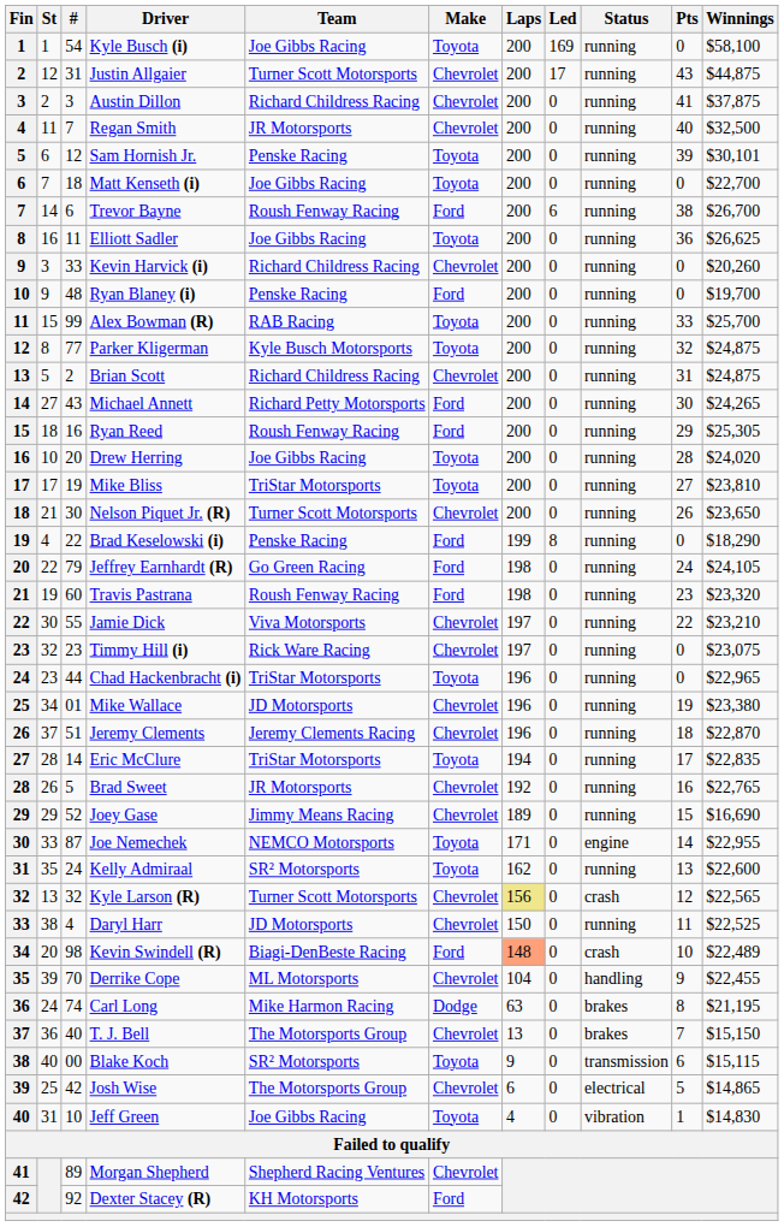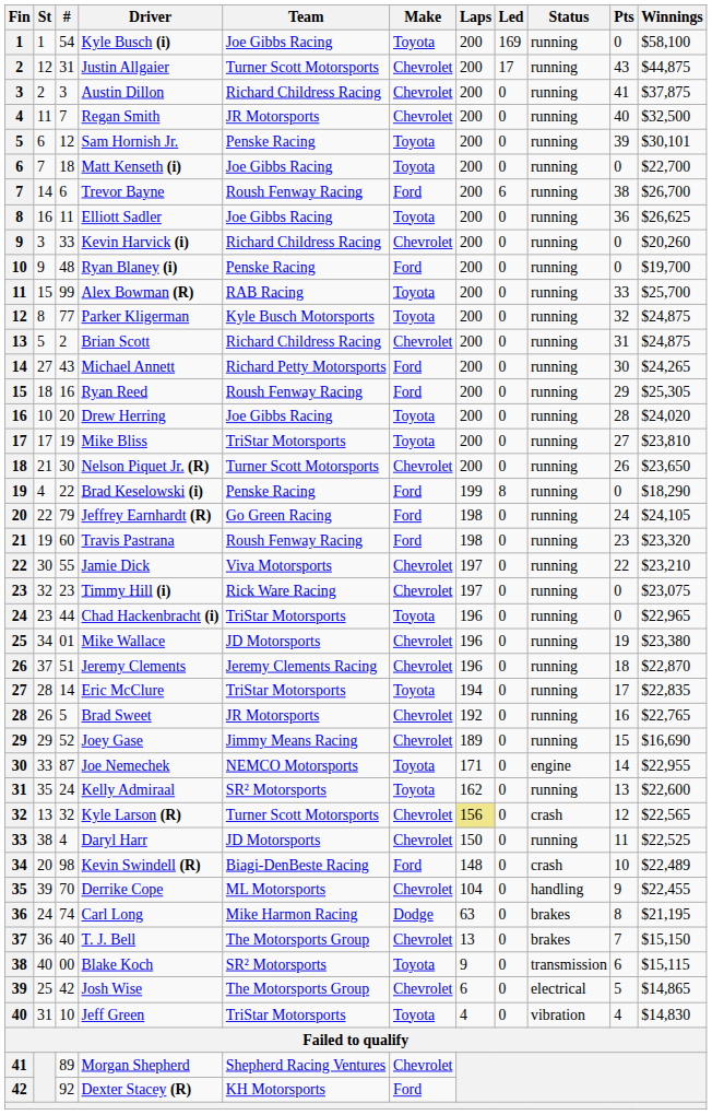 <table class="wikitable" style="font-size:95%">
 <tr>
 <th>Fin</th>
 <th>St</th>
 <th>#</th>
 <th>Driver</th>
 <th>Team</th>
 <th>Make</th>
 <th>Laps</th>
 <th>Led</th>
 <th>Status</th>
 <th>Pts</th>
 <th>Winnings</th>
 </tr>
 <tr>
 <th>1</th>
 <td>1</td>
 <td>54</td>
 <td><a href='#'>Kyle Busch</a> <strong>(i)</strong></td>
 <td><a href='#'>Joe Gibbs Racing</a></td>
 <td><a href='#'>Toyota</a></td>
 <td>200</td>
 <td>169</td>
 <td>running</td>
 <td>0</td>
 <td>$58,100</td>
 </tr>
 <tr>
 <th>2</th>
 <td>12</td>
 <td>31</td>
 <td><a href='#'>Justin Allgaier</a></td>
 <td><a href='#'>Turner Scott Motorsports</a></td>
 <td><a href='#'>Chevrolet</a></td>
 <td>200</td>
 <td>17</td>
 <td>running</td>
 <td>43</td>
 <td>$44,875</td>
 </tr>
 <tr>
 <th>3</th>
 <td>2</td>
 <td>3</td>
 <td><a href='#'>Austin Dillon</a></td>
 <td><a href='#'>Richard Childress Racing</a></td>
 <td><a href='#'>Chevrolet</a></td>
 <td>200</td>
 <td>0</td>
 <td>running</td>
 <td>41</td>
 <td>$37,875</td>
 </tr>
 <tr>
 <th>4</th>
 <td>11</td>
 <td>7</td>
 <td><a href='#'>Regan Smith</a></td>
 <td><a href='#'>JR Motorsports</a></td>
 <td><a href='#'>Chevrolet</a></td>
 <td>200</td>
 <td>0</td>
 <td>running</td>
 <td>40</td>
 <td>$32,500</td>
 </tr>
 <tr>
 <th>5</th>
 <td>6</td>
 <td>12</td>
 <td><a href='#'>Sam Hornish Jr.</a></td>
 <td><a href='#'>Penske Racing</a></td>
 <td><a href='#'>Toyota</a></td>
 <td>200</td>
 <td>0</td>
 <td>running</td>
 <td>39</td>
 <td>$30,101</td>
 </tr>
 <tr>
 <th>6</th>
 <td>7</td>
 <td>18</td>
 <td><a href='#'>Matt Kenseth</a> <strong>(i)</strong></td>
 <td><a href='#'>Joe Gibbs Racing</a></td>
 <td><a href='#'>Toyota</a></td>
 <td>200</td>
 <td>0</td>
 <td>running</td>
 <td>0</td>
 <td>$22,700</td>
 </tr>
 <tr>
 <th>7</th>
 <td>14</td>
 <td>6</td>
 <td><a href='#'>Trevor Bayne</a></td>
 <td><a href='#'>Roush Fenway Racing</a></td>
 <td><a href='#'>Ford</a></td>
 <td>200</td>
 <td>6</td>
 <td>running</td>
 <td>38</td>
 <td>$26,700</td>
 </tr>
 <tr>
 <th>8</th>
 <td>16</td>
 <td>11</td>
 <td><a href='#'>Elliott Sadler</a></td>
 <td><a href='#'>Joe Gibbs Racing</a></td>
 <td><a href='#'>Toyota</a></td>
 <td>200</td>
 <td>0</td>
 <td>running</td>
 <td>36</td>
 <td>$26,625</td>
 </tr>
 <tr>
 <th>9</th>
 <td>3</td>
 <td>33</td>
 <td><a href='#'>Kevin Harvick</a> <strong>(i)</strong></td>
 <td><a href='#'>Richard Childress Racing</a></td>
 <td><a href='#'>Chevrolet</a></td>
 <td>200</td>
 <td>0</td>
 <td>running</td>
 <td>0</td>
 <td>$20,260</td>
 </tr>
 <tr>
 <th>10</th>
 <td>9</td>
 <td>48</td>
 <td><a href='#'>Ryan Blaney</a> <strong>(i)</strong></td>
 <td><a href='#'>Penske Racing</a></td>
 <td><a href='#'>Ford</a></td>
 <td>200</td>
 <td>0</td>
 <td>running</td>
 <td>0</td>
 <td>$19,700</td>
 </tr>
 <tr>
 <th>11</th>
 <td>15</td>
 <td>99</td>
 <td><a href='#'>Alex Bowman</a> <strong>(R)</strong></td>
 <td><a href='#'>RAB Racing</a></td>
 <td><a href='#'>Toyota</a></td>
 <td>200</td>
 <td>0</td>
 <td>running</td>
 <td>33</td>
 <td>$25,700</td>
 </tr>
 <tr>
 <th>12</th>
 <td>8</td>
 <td>77</td>
 <td><a href='#'>Parker Kligerman</a></td>
 <td><a href='#'>Kyle Busch Motorsports</a></td>
 <td><a href='#'>Toyota</a></td>
 <td>200</td>
 <td>0</td>
 <td>running</td>
 <td>32</td>
 <td>$24,875</td>
 </tr>
 <tr>
 <th>13</th>
 <td>5</td>
 <td>2</td>
 <td><a href='#'>Brian Scott</a></td>
 <td><a href='#'>Richard Childress Racing</a></td>
 <td><a href='#'>Chevrolet</a></td>
 <td>200</td>
 <td>0</td>
 <td>running</td>
 <td>31</td>
 <td>$24,875</td>
 </tr>
 <tr>
 <th>14</th>
 <td>27</td>
 <td>43</td>
 <td><a href='#'>Michael Annett</a></td>
 <td><a href='#'>Richard Petty Motorsports</a></td>
 <td><a href='#'>Ford</a></td>
 <td>200</td>
 <td>0</td>
 <td>running</td>
 <td>30</td>
 <td>$24,265</td>
 </tr>
 <tr>
 <th>15</th>
 <td>18</td>
 <td>16</td>
 <td><a href='#'>Ryan Reed</a></td>
 <td><a href='#'>Roush Fenway Racing</a></td>
 <td><a href='#'>Ford</a></td>
 <td>200</td>
 <td>0</td>
 <td>running</td>
 <td>29</td>
 <td>$25,305</td>
 </tr>
 <tr>
 <th>16</th>
 <td>10</td>
 <td>20</td>
 <td><a href='#'>Drew Herring</a></td>
 <td><a href='#'>Joe Gibbs Racing</a></td>
 <td><a href='#'>Toyota</a></td>
 <td>200</td>
 <td>0</td>
 <td>running</td>
 <td>28</td>
 <td>$24,020</td>
 </tr>
 <tr>
 <th>17</th>
 <td>17</td>
 <td>19</td>
 <td><a href='#'>Mike Bliss</a></td>
 <td><a href='#'>TriStar Motorsports</a></td>
 <td><a href='#'>Toyota</a></td>
 <td>200</td>
 <td>0</td>
 <td>running</td>
 <td>27</td>
 <td>$23,810</td>
 </tr>
 <tr>
 <th>18</th>
 <td>21</td>
 <td>30</td>
 <td><a href='#'>Nelson Piquet Jr.</a> <strong>(R)</strong></td>
 <td><a href='#'>Turner Scott Motorsports</a></td>
 <td><a href='#'>Chevrolet</a></td>
 <td>200</td>
 <td>0</td>
 <td>running</td>
 <td>26</td>
 <td>$23,650</td>
 </tr>
 <tr>
 <th>19</th>
 <td>4</td>
 <td>22</td>
 <td><a href='#'>Brad Keselowski</a> <strong>(i)</strong></td>
 <td><a href='#'>Penske Racing</a></td>
 <td><a href='#'>Ford</a></td>
 <td>199</td>
 <td>8</td>
 <td>running</td>
 <td>0</td>
 <td>$18,290</td>
 </tr>
 <tr>
 <th>20</th>
 <td>22</td>
 <td>79</td>
 <td><a href='#'>Jeffrey Earnhardt</a> <strong>(R)</strong></td>
 <td><a href='#'>Go Green Racing</a></td>
 <td><a href='#'>Ford</a></td>
 <td>198</td>
 <td>0</td>
 <td>running</td>
 <td>24</td>
 <td>$24,105</td>
 </tr>
 <tr>
 <th>21</th>
 <td>19</td>
 <td>60</td>
 <td><a href='#'>Travis Pastrana</a></td>
 <td><a href='#'>Roush Fenway Racing</a></td>
 <td><a href='#'>Ford</a></td>
 <td>198</td>
 <td>0</td>
 <td>running</td>
 <td>23</td>
 <td>$23,320</td>
 </tr>
 <tr>
 <th>22</th>
 <td>30</td>
 <td>55</td>
 <td><a href='#'>Jamie Dick</a></td>
 <td><a href='#'>Viva Motorsports</a></td>
 <td><a href='#'>Chevrolet</a></td>
 <td>197</td>
 <td>0</td>
 <td>running</td>
 <td>22</td>
 <td>$23,210</td>
 </tr>
 <tr>
 <th>23</th>
 <td>32</td>
 <td>23</td>
 <td><a href='#'>Timmy Hill</a> <strong>(i)</strong></td>
 <td><a href='#'>Rick Ware Racing</a></td>
 <td><a href='#'>Chevrolet</a></td>
 <td>197</td>
 <td>0</td>
 <td>running</td>
 <td>0</td>
 <td>$23,075</td>
 </tr>
 <tr>
 <th>24</th>
 <td>23</td>
 <td>44</td>
 <td><a href='#'>Chad Hackenbracht</a> <strong>(i)</strong></td>
 <td><a href='#'>TriStar Motorsports</a></td>
 <td><a href='#'>Toyota</a></td>
 <td>196</td>
 <td>0</td>
 <td>running</td>
 <td>0</td>
 <td>$22,965</td>
 </tr>
 <tr>
 <th>25</th>
 <td>34</td>
 <td>01</td>
 <td><a href='#'>Mike Wallace</a></td>
 <td><a href='#'>JD Motorsports</a></td>
 <td><a href='#'>Chevrolet</a></td>
 <td>196</td>
 <td>0</td>
 <td>running</td>
 <td>19</td>
 <td>$23,380</td>
 </tr>
 <tr>
 <th>26</th>
 <td>37</td>
 <td>51</td>
 <td><a href='#'>Jeremy Clements</a></td>
 <td><a href='#'>Jeremy Clements Racing</a></td>
 <td><a href='#'>Chevrolet</a></td>
 <td>196</td>
 <td>0</td>
 <td>running</td>
 <td>18</td>
 <td>$22,870</td>
 </tr>
 <tr>
 <th>27</th>
 <td>28</td>
 <td>14</td>
 <td><a href='#'>Eric McClure</a></td>
 <td><a href='#'>TriStar Motorsports</a></td>
 <td><a href='#'>Toyota</a></td>
 <td>194</td>
 <td>0</td>
 <td>running</td>
 <td>17</td>
 <td>$22,835</td>
 </tr>
 <tr>
 <th>28</th>
 <td>26</td>
 <td>5</td>
 <td><a href='#'>Brad Sweet</a></td>
 <td><a href='#'>JR Motorsports</a></td>
 <td><a href='#'>Chevrolet</a></td>
 <td>192</td>
 <td>0</td>
 <td>running</td>
 <td>16</td>
 <td>$22,765</td>
 </tr>
 <tr>
 <th>29</th>
 <td>29</td>
 <td>52</td>
 <td><a href='#'>Joey Gase</a></td>
 <td><a href='#'>Jimmy Means Racing</a></td>
 <td><a href='#'>Chevrolet</a></td>
 <td>189</td>
 <td>0</td>
 <td>running</td>
 <td>15</td>
 <td>$16,690</td>
 </tr>
 <tr>
 <th>30</th>
 <td>33</td>
 <td>87</td>
 <td><a href='#'>Joe Nemechek</a></td>
 <td><a href='#'>NEMCO Motorsports</a></td>
 <td><a href='#'>Toyota</a></td>
 <td>171</td>
 <td>0</td>
 <td>engine</td>
 <td>14</td>
 <td>$22,955</td>
 </tr>
 <tr>
 <th>31</th>
 <td>35</td>
 <td>24</td>
 <td><a href='#'>Kelly Admiraal</a></td>
 <td><a href='#'>SR² Motorsports</a></td>
 <td><a href='#'>Toyota</a></td>
 <td>162</td>
 <td>0</td>
 <td>running</td>
 <td>13</td>
 <td>$22,600</td>
 </tr>
 <tr>
 <th>32</th>
 <td>13</td>
 <td>32</td>
 <td><a href='#'>Kyle Larson</a> <strong>(R)</strong></td>
 <td><a href='#'>Turner Scott Motorsports</a></td>
 <td><a href='#'>Chevrolet</a></td>
 <td style="background: khaki;">156</td>
 <td>0</td>
 <td>crash</td>
 <td>12</td>
 <td>$22,565</td>
 </tr>
 <tr>
 <th>33</th>
 <td>38</td>
 <td>4</td>
 <td><a href='#'>Daryl Harr</a></td>
 <td><a href='#'>JD Motorsports</a></td>
 <td><a href='#'>Chevrolet</a></td>
 <td>150</td>
 <td>0</td>
 <td>running</td>
 <td>11</td>
 <td>$22,525</td>
 </tr>
 <tr>
 <th>34</th>
 <td>20</td>
 <td>98</td>
 <td><a href='#'>Kevin Swindell</a> <strong>(R)</strong></td>
 <td><a href='#'>Biagi-DenBeste Racing</a></td>
 <td><a href='#'>Ford</a></td>
-<td style="background: lightsalmon;">148</td>
+<td>148</td>
 <td>0</td>
 <td>crash</td>
 <td>10</td>
 <td>$22,489</td>
 </tr>
 <tr>
 <th>35</th>
 <td>39</td>
 <td>70</td>
 <td><a href='#'>Derrike Cope</a></td>
 <td><a href='#'>ML Motorsports</a></td>
 <td><a href='#'>Chevrolet</a></td>
 <td>104</td>
 <td>0</td>
 <td>handling</td>
 <td>9</td>
 <td>$22,455</td>
 </tr>
 <tr>
 <th>36</th>
 <td>24</td>
 <td>74</td>
 <td><a href='#'>Carl Long</a></td>
 <td><a href='#'>Mike Harmon Racing</a></td>
 <td><a href='#'>Dodge</a></td>
 <td>63</td>
 <td>0</td>
 <td>brakes</td>
 <td>8</td>
 <td>$21,195</td>
 </tr>
 <tr>
 <th>37</th>
 <td>36</td>
 <td>40</td>
 <td><a href='#'>T. J. Bell</a></td>
 <td><a href='#'>The Motorsports Group</a></td>
 <td><a href='#'>Chevrolet</a></td>
 <td>13</td>
 <td>0</td>
 <td>brakes</td>
 <td>7</td>
 <td>$15,150</td>
 </tr>
 <tr>
 <th>38</th>
 <td>40</td>
 <td>00</td>
 <td><a href='#'>Blake Koch</a></td>
 <td><a href='#'>SR² Motorsports</a></td>
 <td><a href='#'>Toyota</a></td>
 <td>9</td>
 <td>0</td>
 <td>transmission</td>
 <td>6</td>
 <td>$15,115</td>
 </tr>
 <tr>
 <th>39</th>
 <td>25</td>
 <td>42</td>
 <td><a href='#'>Josh Wise</a></td>
 <td><a href='#'>The Motorsports Group</a></td>
 <td><a href='#'>Chevrolet</a></td>
 <td>6</td>
 <td>0</td>
 <td>electrical</td>
 <td>5</td>
 <td>$14,865</td>
 </tr>
 <tr>
 <th>40</th>
 <td>31</td>
 <td>10</td>
 <td><a href='#'>Jeff Green</a></td>
-<td><a href='#'>Joe Gibbs Racing</a></td>
+<td><a href='#'>TriStar Motorsports</a></td>
 <td><a href='#'>Toyota</a></td>
 <td>4</td>
 <td>0</td>
 <td>vibration</td>
-<td>1</td>
+<td>4</td>
 <td>$14,830</td>
 </tr>
 <tr>
 <th colspan="11">Failed to qualify</th>
 </tr>
 <tr>
 <th>41</th>
 <th rowspan="2"></th>
 <td>89</td>
 <td><a href='#'>Morgan Shepherd</a></td>
 <td><a href='#'>Shepherd Racing Ventures</a></td>
 <td><a href='#'>Chevrolet</a></td>
 <th colspan="5" rowspan="2"></th>
 </tr>
 <tr>
 <th>42</th>
 <td>92</td>
 <td><a href='#'>Dexter Stacey</a> <strong>(R)</strong></td>
 <td><a href='#'>KH Motorsports</a></td>
 <td><a href='#'>Ford</a></td>
 </tr>
 <tr>
 <th colspan="11"></th>
 </tr>
 </table>
